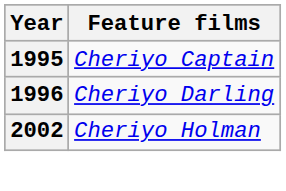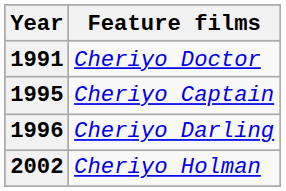 <table class="wikitable">
 <tr>
 <th scope="col" align="center">Year</th>
 <th scope="col" align="center">Feature films</th>
+</tr>
+<tr>
+<th scope="row">1991</th>
+<td><em><a href='#'>Cheriyo Doctor</a></em></td>
 </tr>
 <tr>
 <th scope="row">1995</th>
 <td><em><a href='#'>Cheriyo Captain</a></em></td>
 </tr>
 <tr>
 <th scope="row">1996</th>
 <td><em><a href='#'>Cheriyo Darling</a></em></td>
 </tr>
 <tr>
 <th scope="row">2002</th>
 <td><em><a href='#'>Cheriyo Holman</a></em></td>
 </tr>
 </table>
